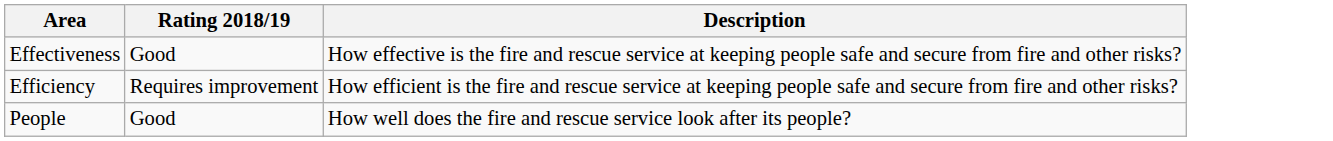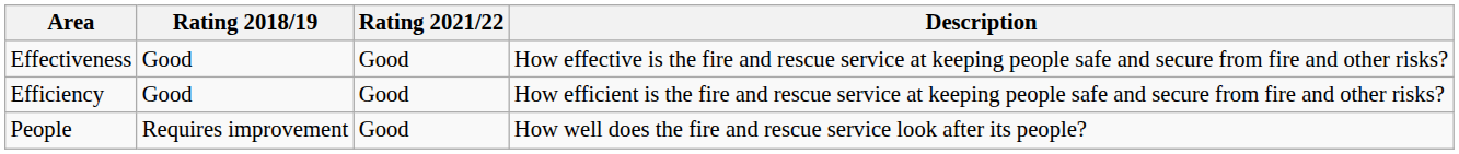 <table class="wikitable">
 <tr>
 <th>Area</th>
 <th>Rating 2018/19</th>
+<th>Rating 2021/22</th>
 <th>Description</th>
 </tr>
 <tr>
 <td>Effectiveness</td>
 <td>Good</td>
+<td>Good</td>
 <td>How effective is the fire and rescue service at keeping people safe and secure from fire and other risks?</td>
 </tr>
 <tr>
 <td>Efficiency</td>
-<td>Requires improvement</td>
+<td>Good</td>
+<td>Good</td>
 <td>How efficient is the fire and rescue service at keeping people safe and secure from fire and other risks?</td>
 </tr>
 <tr>
 <td>People</td>
+<td>Requires improvement</td>
 <td>Good</td>
 <td>How well does the fire and rescue service look after its people?</td>
 </tr>
 </table>
